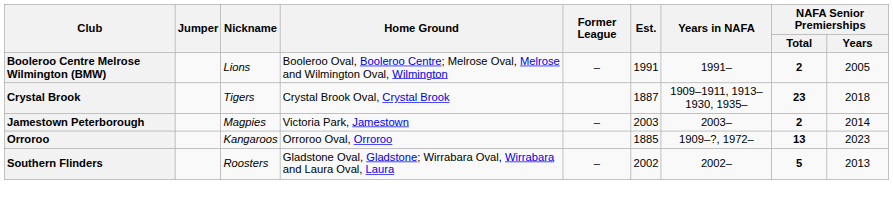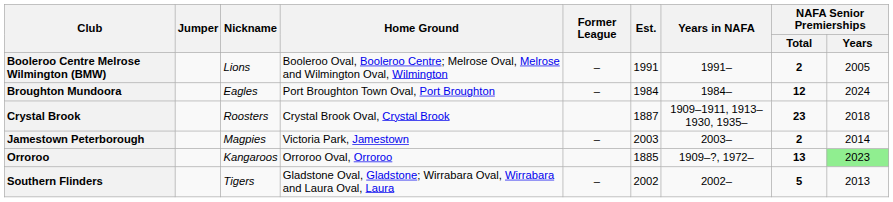 <table class="wikitable sortable mw-collapsible mw-collapsed" style="width:100%">
 <tr>
 <th rowspan="2">Club</th>
 <th rowspan="2">Jumper</th>
 <th rowspan="2">Nickname</th>
 <th rowspan="2">Home Ground</th>
 <th rowspan="2">Former League</th>
 <th rowspan="2">Est.</th>
 <th rowspan="2">Years in NAFA</th>
 <th colspan="2">NAFA Senior Premierships</th>
 </tr>
 <tr>
 <th>Total</th>
 <th>Years</th>
 </tr>
 <tr>
 <th style=text-align:left>Booleroo Centre Melrose Wilmington (BMW)</th>
 <td></td>
 <td><em>Lions</em></td>
 <td>Booleroo Oval, <a href='#'>Booleroo Centre</a>; Melrose Oval, <a href='#'>Melrose</a> and Wilmington Oval, <a href='#'>Wilmington</a></td>
 <td align="center">–</td>
 <td align="center">1991</td>
 <td align="center">1991–</td>
 <td align="center"><strong>2</strong></td>
 <td align="center">2005</td>
 </tr>
 <tr>
+<th style=text-align:left>Broughton Mundoora</th>
+<td></td>
+<td><em>Eagles</em></td>
+<td>Port Broughton Town Oval, <a href='#'>Port Broughton</a></td>
+<td align="center">–</td>
+<td align="center">1984</td>
+<td align="center">1984–</td>
+<td align="center"><strong>12</strong></td>
+<td align="center">2024</td>
+</tr>
+<tr>
 <th style=text-align:left>Crystal Brook</th>
 <td></td>
-<td><em>Tigers</em></td>
+<td><em>Roosters</em></td>
 <td>Crystal Brook Oval, <a href='#'>Crystal Brook</a></td>
 <td align="center"></td>
 <td align="center">1887</td>
 <td align="center">1909–1911, 1913–1930, 1935–</td>
 <td align="center"><strong>23</strong></td>
 <td align="center">2018</td>
 </tr>
 <tr>
 <th style=text-align:left>Jamestown Peterborough</th>
 <td></td>
 <td><em>Magpies</em></td>
 <td>Victoria Park, <a href='#'>Jamestown</a></td>
 <td align="center">–</td>
 <td align="center">2003</td>
 <td align="center">2003–</td>
 <td align="center"><strong>2</strong></td>
 <td align="center">2014</td>
 </tr>
 <tr>
 <th style=text-align:left>Orroroo</th>
 <td></td>
 <td><em>Kangaroos</em></td>
 <td>Orroroo Oval, <a href='#'>Orroroo</a></td>
 <td align="center"></td>
 <td align="center">1885</td>
 <td align="center">1909–?, 1972–</td>
 <td align="center"><strong>13</strong></td>
-<td align="center">2023</td>
+<td align="center" style="background: lightgreen;">2023</td>
 </tr>
 <tr>
 <th style=text-align:left>Southern Flinders</th>
 <td></td>
-<td><em>Roosters</em></td>
+<td><em>Tigers</em></td>
 <td>Gladstone Oval, <a href='#'>Gladstone</a>; Wirrabara Oval, <a href='#'>Wirrabara</a> and Laura Oval, <a href='#'>Laura</a></td>
 <td align="center">–</td>
 <td align="center">2002</td>
 <td align="center">2002–</td>
 <td align="center"><strong>5</strong></td>
 <td align="center">2013</td>
 </tr>
 </table>
